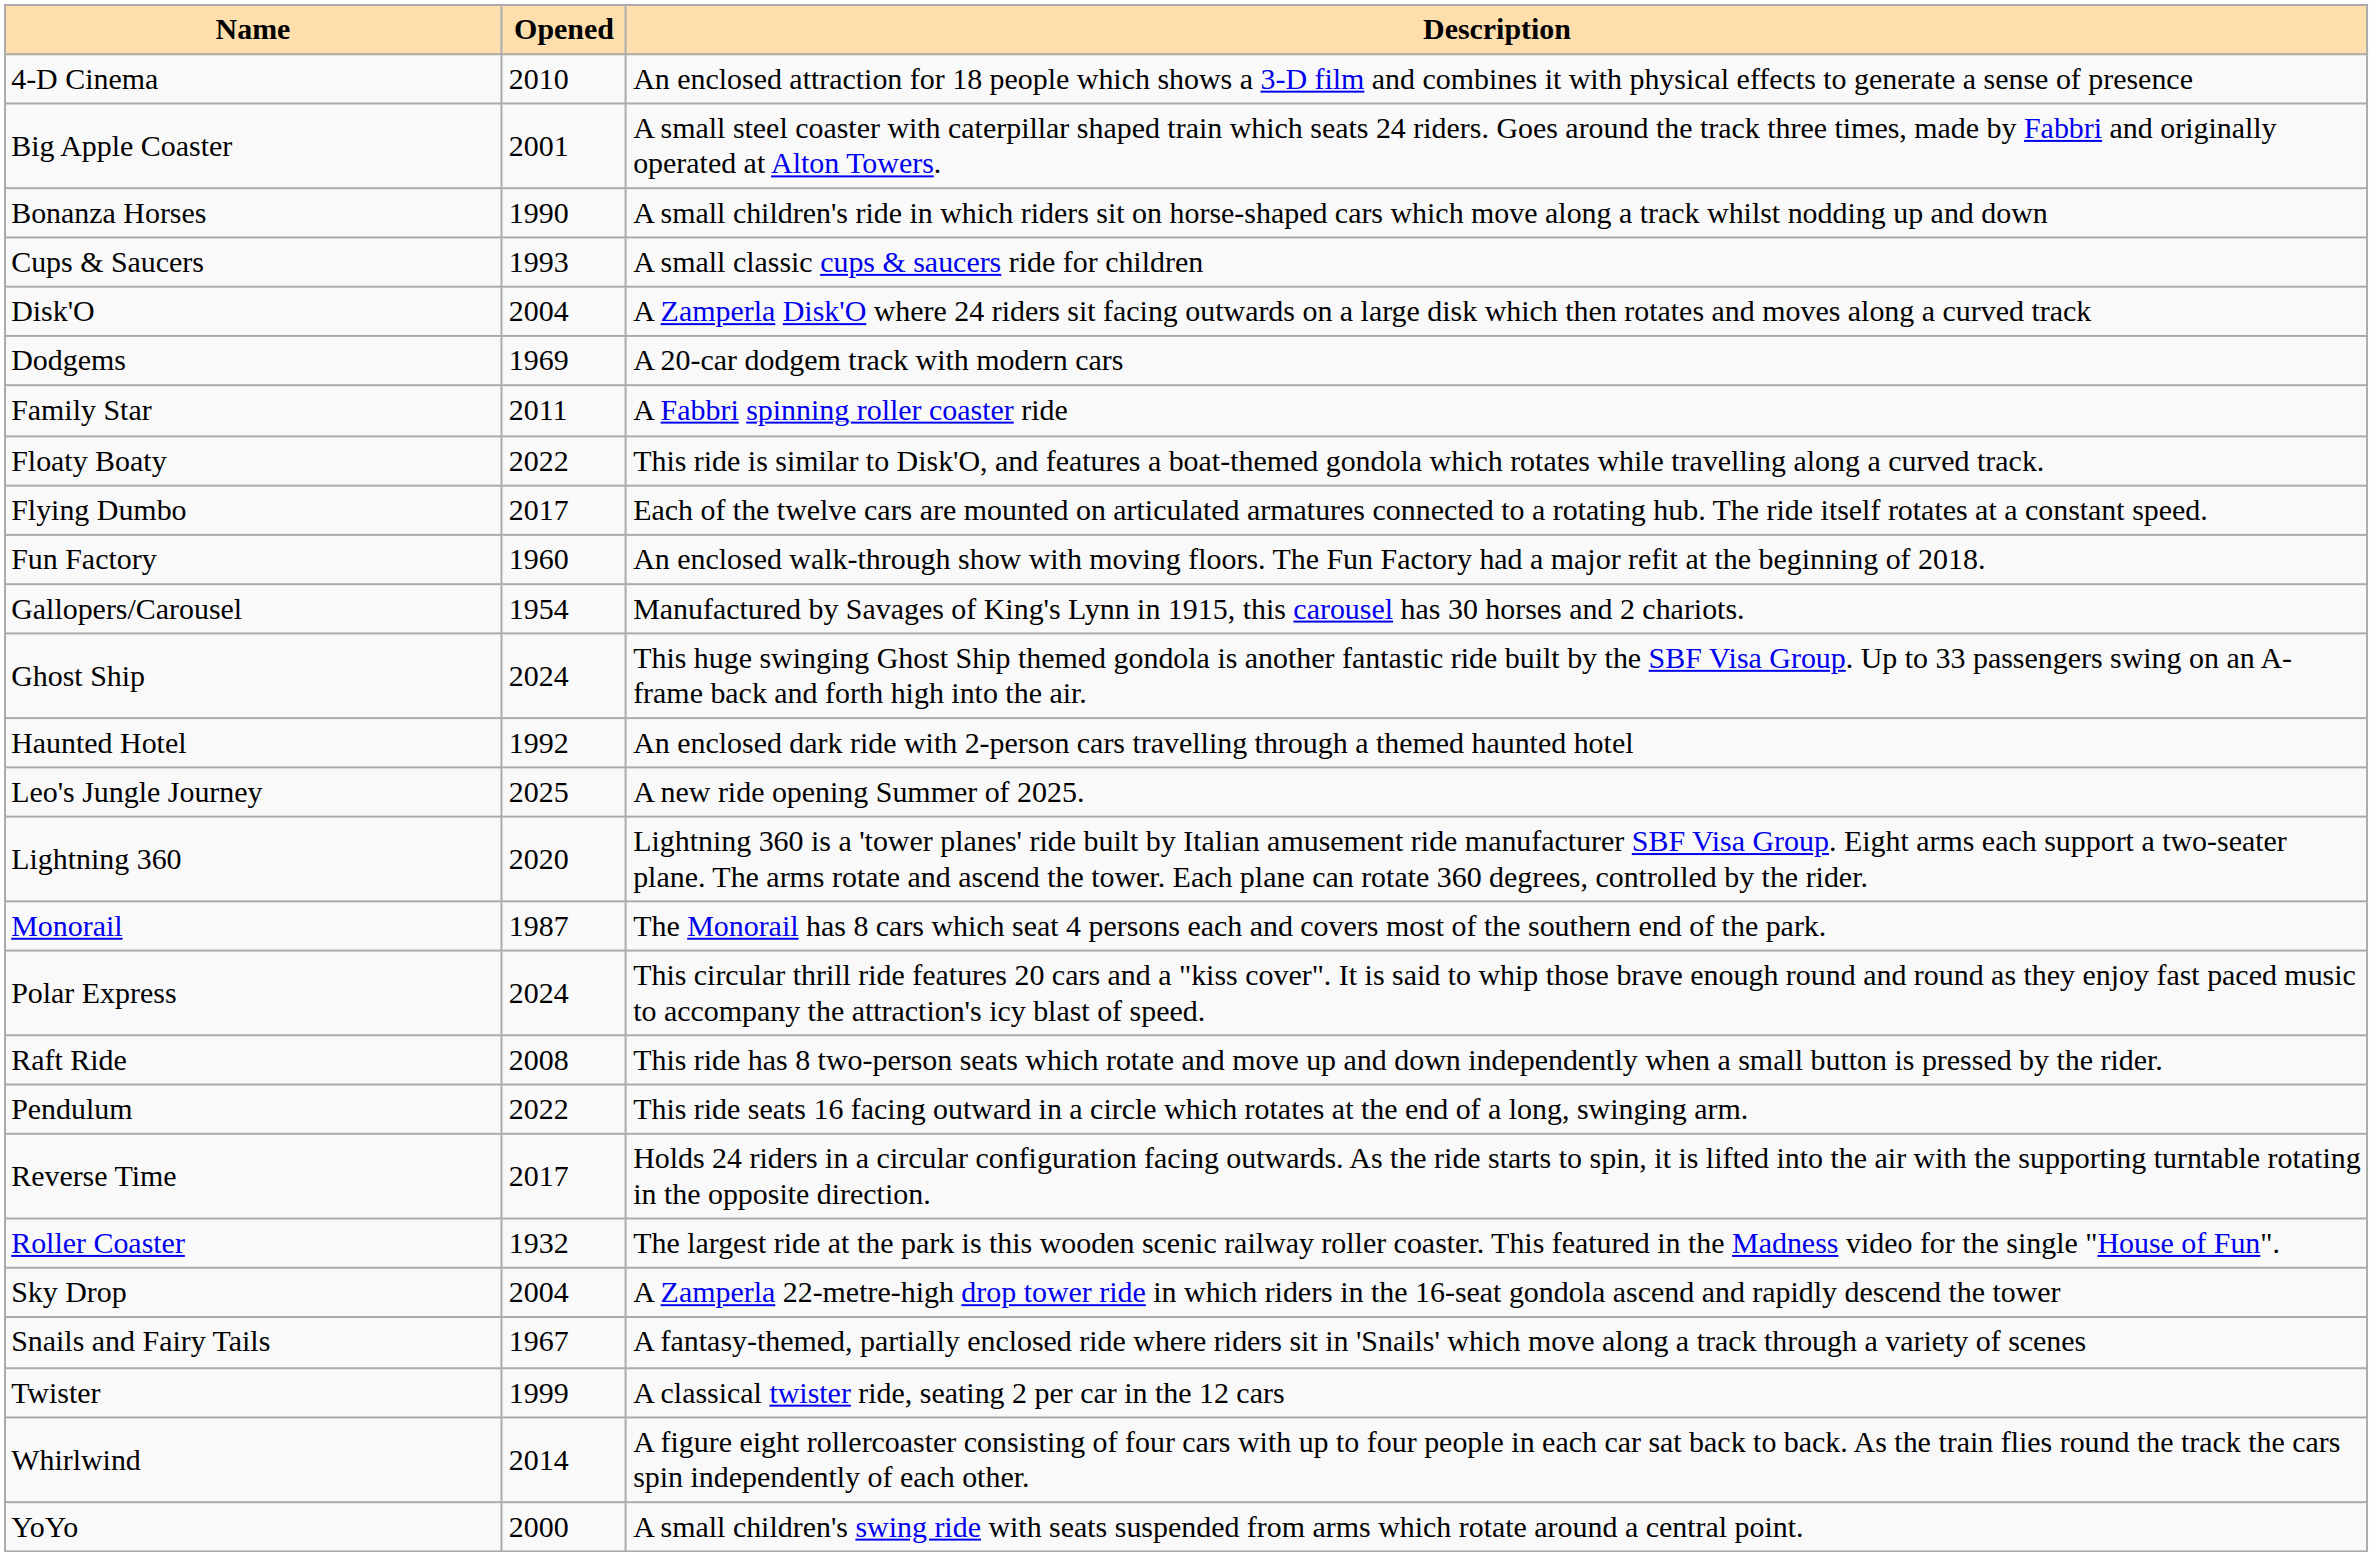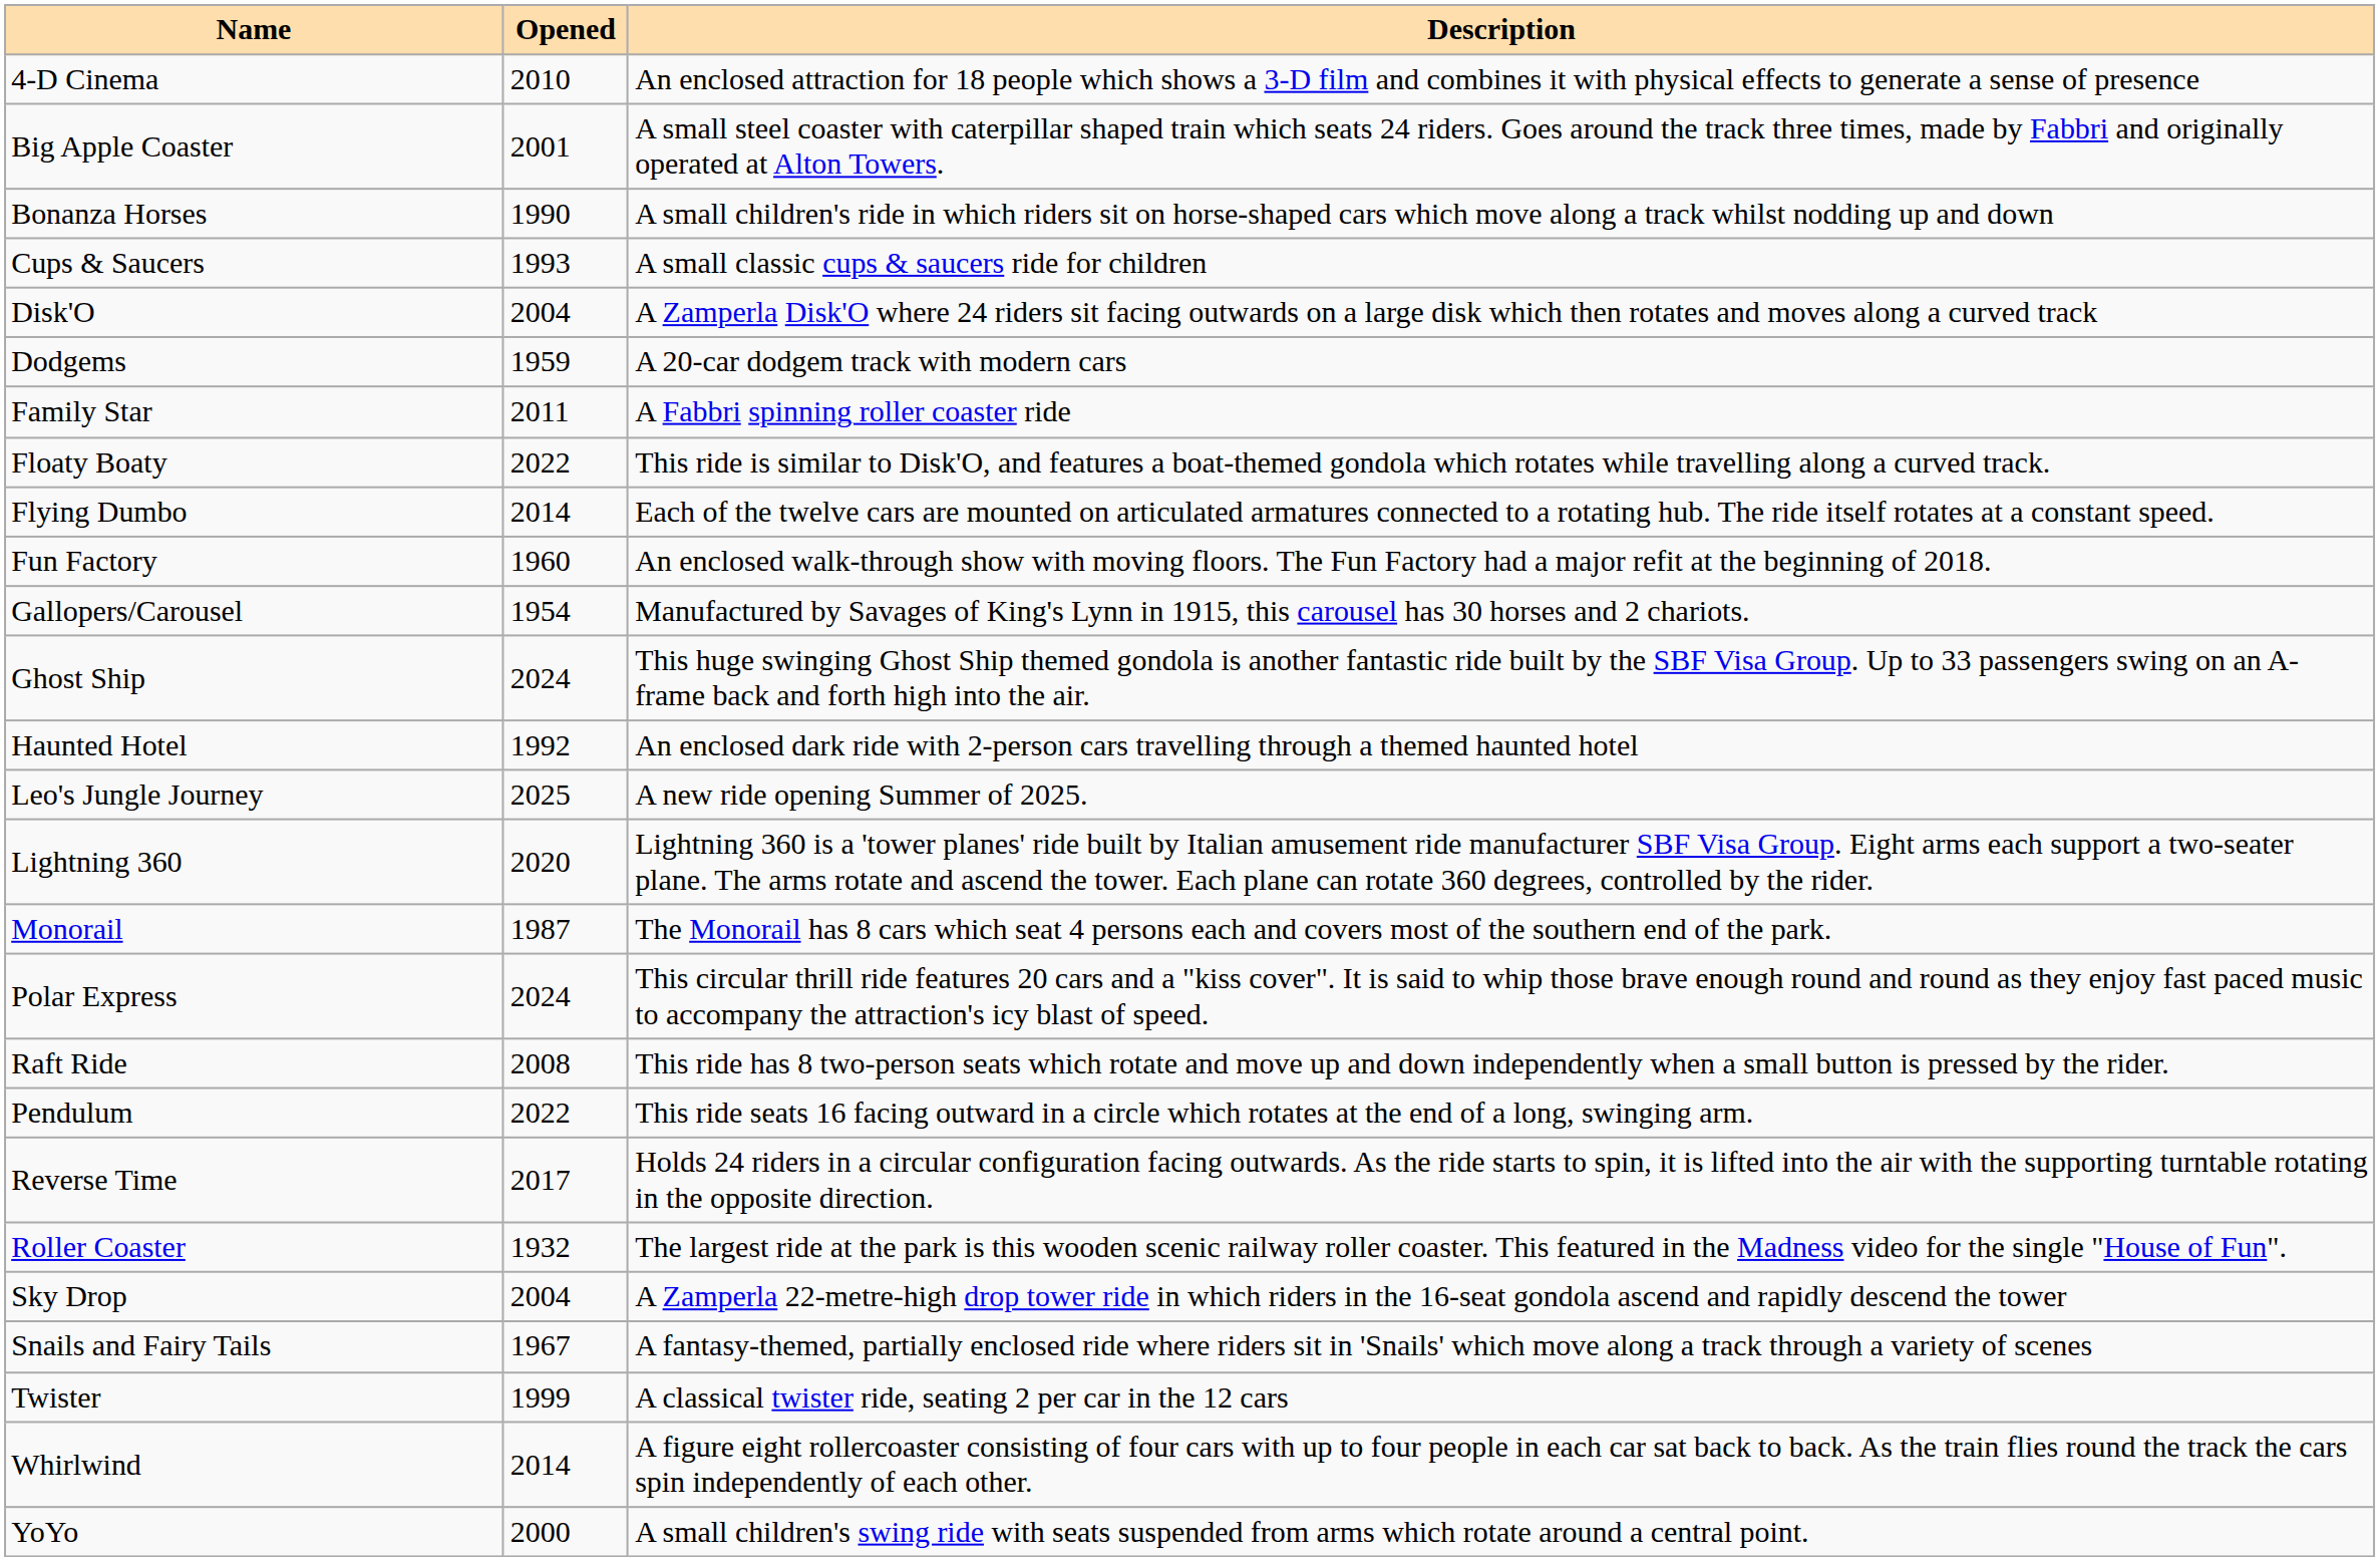 <table class="wikitable" width=95% border=1 style="font-size: 95% ;margin: auto">
 <tr>
 <th style="background:#ffdead" width=20%>Name</th>
 <th style="background:#ffdead" width=5%>Opened</th>
 <th style="background:#ffdead" width=70%>Description</th>
 </tr>
 <tr>
 <td>4-D Cinema</td>
 <td>2010</td>
 <td>An enclosed attraction for 18 people which shows a <a href='#'>3-D film</a> and combines it with physical effects to generate a sense of presence</td>
 </tr>
 <tr>
 <td>Big Apple Coaster</td>
 <td>2001</td>
 <td>A small steel coaster with caterpillar shaped train which seats 24 riders. Goes around the track three times, made by <a href='#'>Fabbri</a> and originally operated at <a href='#'>Alton Towers</a>.</td>
 </tr>
 <tr>
 <td>Bonanza Horses</td>
 <td>1990</td>
 <td>A small children's ride in which riders sit on horse-shaped cars which move along a track whilst nodding up and down</td>
 </tr>
 <tr>
 <td>Cups & Saucers</td>
 <td>1993</td>
 <td>A small classic <a href='#'>cups & saucers</a> ride for children</td>
 </tr>
 <tr>
 <td>Disk'O</td>
 <td>2004</td>
 <td>A <a href='#'>Zamperla</a> <a href='#'>Disk'O</a> where 24 riders sit facing outwards on a large disk which then rotates and moves along a curved track</td>
 </tr>
 <tr>
 <td>Dodgems</td>
-<td>1969</td>
+<td>1959</td>
 <td>A 20-car dodgem track with modern cars</td>
 </tr>
 <tr>
 <td>Family Star</td>
 <td>2011</td>
 <td>A <a href='#'>Fabbri</a> <a href='#'>spinning roller coaster</a> ride</td>
 </tr>
 <tr>
 <td>Floaty Boaty</td>
 <td>2022</td>
 <td>This ride is similar to Disk'O, and features a boat-themed gondola which rotates while travelling along a curved track.</td>
 </tr>
 <tr>
 <td>Flying Dumbo</td>
-<td>2017</td>
+<td>2014</td>
 <td>Each of the twelve cars are mounted on articulated armatures connected to a rotating hub. The ride itself rotates at a constant speed.</td>
 </tr>
 <tr>
 <td>Fun Factory</td>
 <td>1960</td>
 <td>An enclosed walk-through show with moving floors. The Fun Factory had a major refit at the beginning of 2018.</td>
 </tr>
 <tr>
 <td>Gallopers/Carousel</td>
 <td>1954</td>
 <td>Manufactured by Savages of King's Lynn in 1915, this <a href='#'>carousel</a> has 30 horses and 2 chariots.</td>
 </tr>
 <tr>
 <td>Ghost Ship</td>
 <td>2024</td>
 <td>This huge swinging Ghost Ship themed gondola is another fantastic ride built by the <a href='#'>SBF Visa Group</a>. Up to 33 passengers swing on an A-frame back and forth high into the air.</td>
 </tr>
 <tr>
 <td>Haunted Hotel</td>
 <td>1992</td>
 <td>An enclosed dark ride with 2-person cars travelling through a themed haunted hotel</td>
 </tr>
 <tr>
 <td>Leo's Jungle Journey</td>
 <td>2025</td>
 <td>A new ride opening Summer of 2025.</td>
 </tr>
 <tr>
 <td>Lightning 360</td>
 <td>2020</td>
 <td>Lightning 360 is a 'tower planes' ride built by Italian amusement ride manufacturer <a href='#'>SBF Visa Group</a>. Eight arms each support a two-seater plane. The arms rotate and ascend the tower. Each plane can rotate 360 degrees, controlled by the rider.</td>
 </tr>
 <tr>
 <td><a href='#'>Monorail</a></td>
 <td>1987</td>
 <td>The <a href='#'>Monorail</a> has 8 cars which seat 4 persons each and covers most of the southern end of the park.</td>
 </tr>
 <tr>
 <td>Polar Express</td>
 <td>2024</td>
 <td>This circular thrill ride features 20 cars and a "kiss cover". It is said to whip those brave enough round and round as they enjoy fast paced music to accompany the attraction's icy blast of speed.</td>
 </tr>
 <tr>
 <td>Raft Ride</td>
 <td>2008</td>
 <td>This ride has 8 two-person seats which rotate and move up and down independently when a small button is pressed by the rider.</td>
 </tr>
 <tr>
 <td>Pendulum</td>
 <td>2022</td>
 <td>This ride seats 16 facing outward in a circle which rotates at the end of a long, swinging arm.</td>
 </tr>
 <tr>
 <td>Reverse Time</td>
 <td>2017</td>
 <td>Holds 24 riders in a circular configuration facing outwards. As the ride starts to spin, it is lifted into the air with the supporting turntable rotating in the opposite direction.</td>
 </tr>
 <tr>
 <td><a href='#'>Roller Coaster</a></td>
 <td>1932</td>
 <td>The largest ride at the park is this wooden scenic railway roller coaster. This featured in the <a href='#'>Madness</a> video for the single "<a href='#'>House of Fun</a>".</td>
 </tr>
 <tr>
 <td>Sky Drop</td>
 <td>2004</td>
 <td>A <a href='#'>Zamperla</a> 22-metre-high <a href='#'>drop tower ride</a> in which riders in the 16-seat gondola ascend and rapidly descend the tower</td>
 </tr>
 <tr>
 <td>Snails and Fairy Tails</td>
 <td>1967</td>
 <td>A fantasy-themed, partially enclosed ride where riders sit in 'Snails' which move along a track through a variety of scenes</td>
 </tr>
 <tr>
 <td>Twister</td>
 <td>1999</td>
 <td>A classical <a href='#'>twister</a> ride, seating 2 per car in the 12 cars</td>
 </tr>
 <tr>
 <td>Whirlwind</td>
 <td>2014</td>
 <td>A figure eight rollercoaster consisting of four cars with up to four people in each car sat back to back. As the train flies round the track the cars spin independently of each other.</td>
 </tr>
 <tr>
 <td>YoYo</td>
 <td>2000</td>
 <td>A small children's <a href='#'>swing ride</a> with seats suspended from arms which rotate around a central point.</td>
 </tr>
 </table>
